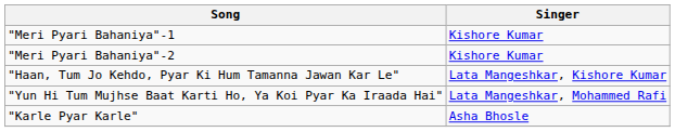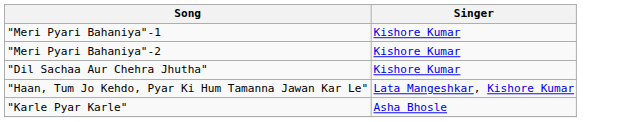 <table class="wikitable" style="font-size:90%;">
 <tr>
 <th>Song</th>
 <th>Singer</th>
 </tr>
 <tr>
 <td>"Meri Pyari Bahaniya"-1</td>
 <td><a href='#'>Kishore Kumar</a></td>
 </tr>
 <tr>
 <td>"Meri Pyari Bahaniya"-2</td>
 <td><a href='#'>Kishore Kumar</a></td>
 </tr>
 <tr>
+<td>"Dil Sachaa Aur Chehra Jhutha"</td>
+<td><a href='#'>Kishore Kumar</a></td>
+</tr>
+<tr>
 <td>"Haan, Tum Jo Kehdo, Pyar Ki Hum Tamanna Jawan Kar Le"</td>
 <td><a href='#'>Lata Mangeshkar</a>, <a href='#'>Kishore Kumar</a></td>
-</tr>
-<tr>
-<td>"Yun Hi Tum Mujhse Baat Karti Ho, Ya Koi Pyar Ka Iraada Hai"</td>
-<td><a href='#'>Lata Mangeshkar</a>, <a href='#'>Mohammed Rafi</a></td>
 </tr>
 <tr>
 <td>"Karle Pyar Karle"</td>
 <td><a href='#'>Asha Bhosle</a></td>
 </tr>
 <tr>
 </tr>
 </table>
